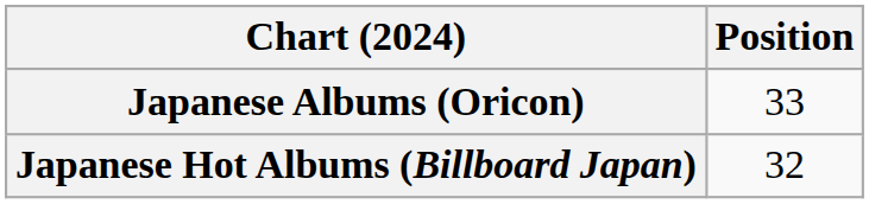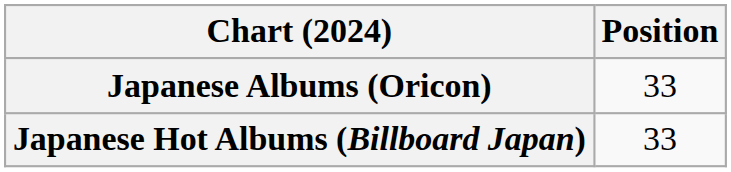 <table class="wikitable sortable plainrowheaders" style="text-align:center">
 <tr>
 <th scope="col">Chart (2024)</th>
 <th scope="col">Position</th>
 </tr>
 <tr>
 <th scope="row">Japanese Albums (Oricon)</th>
 <td>33</td>
 </tr>
 <tr>
 <th scope="row">Japanese Hot Albums (<em>Billboard Japan</em>)</th>
-<td>32</td>
+<td>33</td>
 </tr>
 </table>
